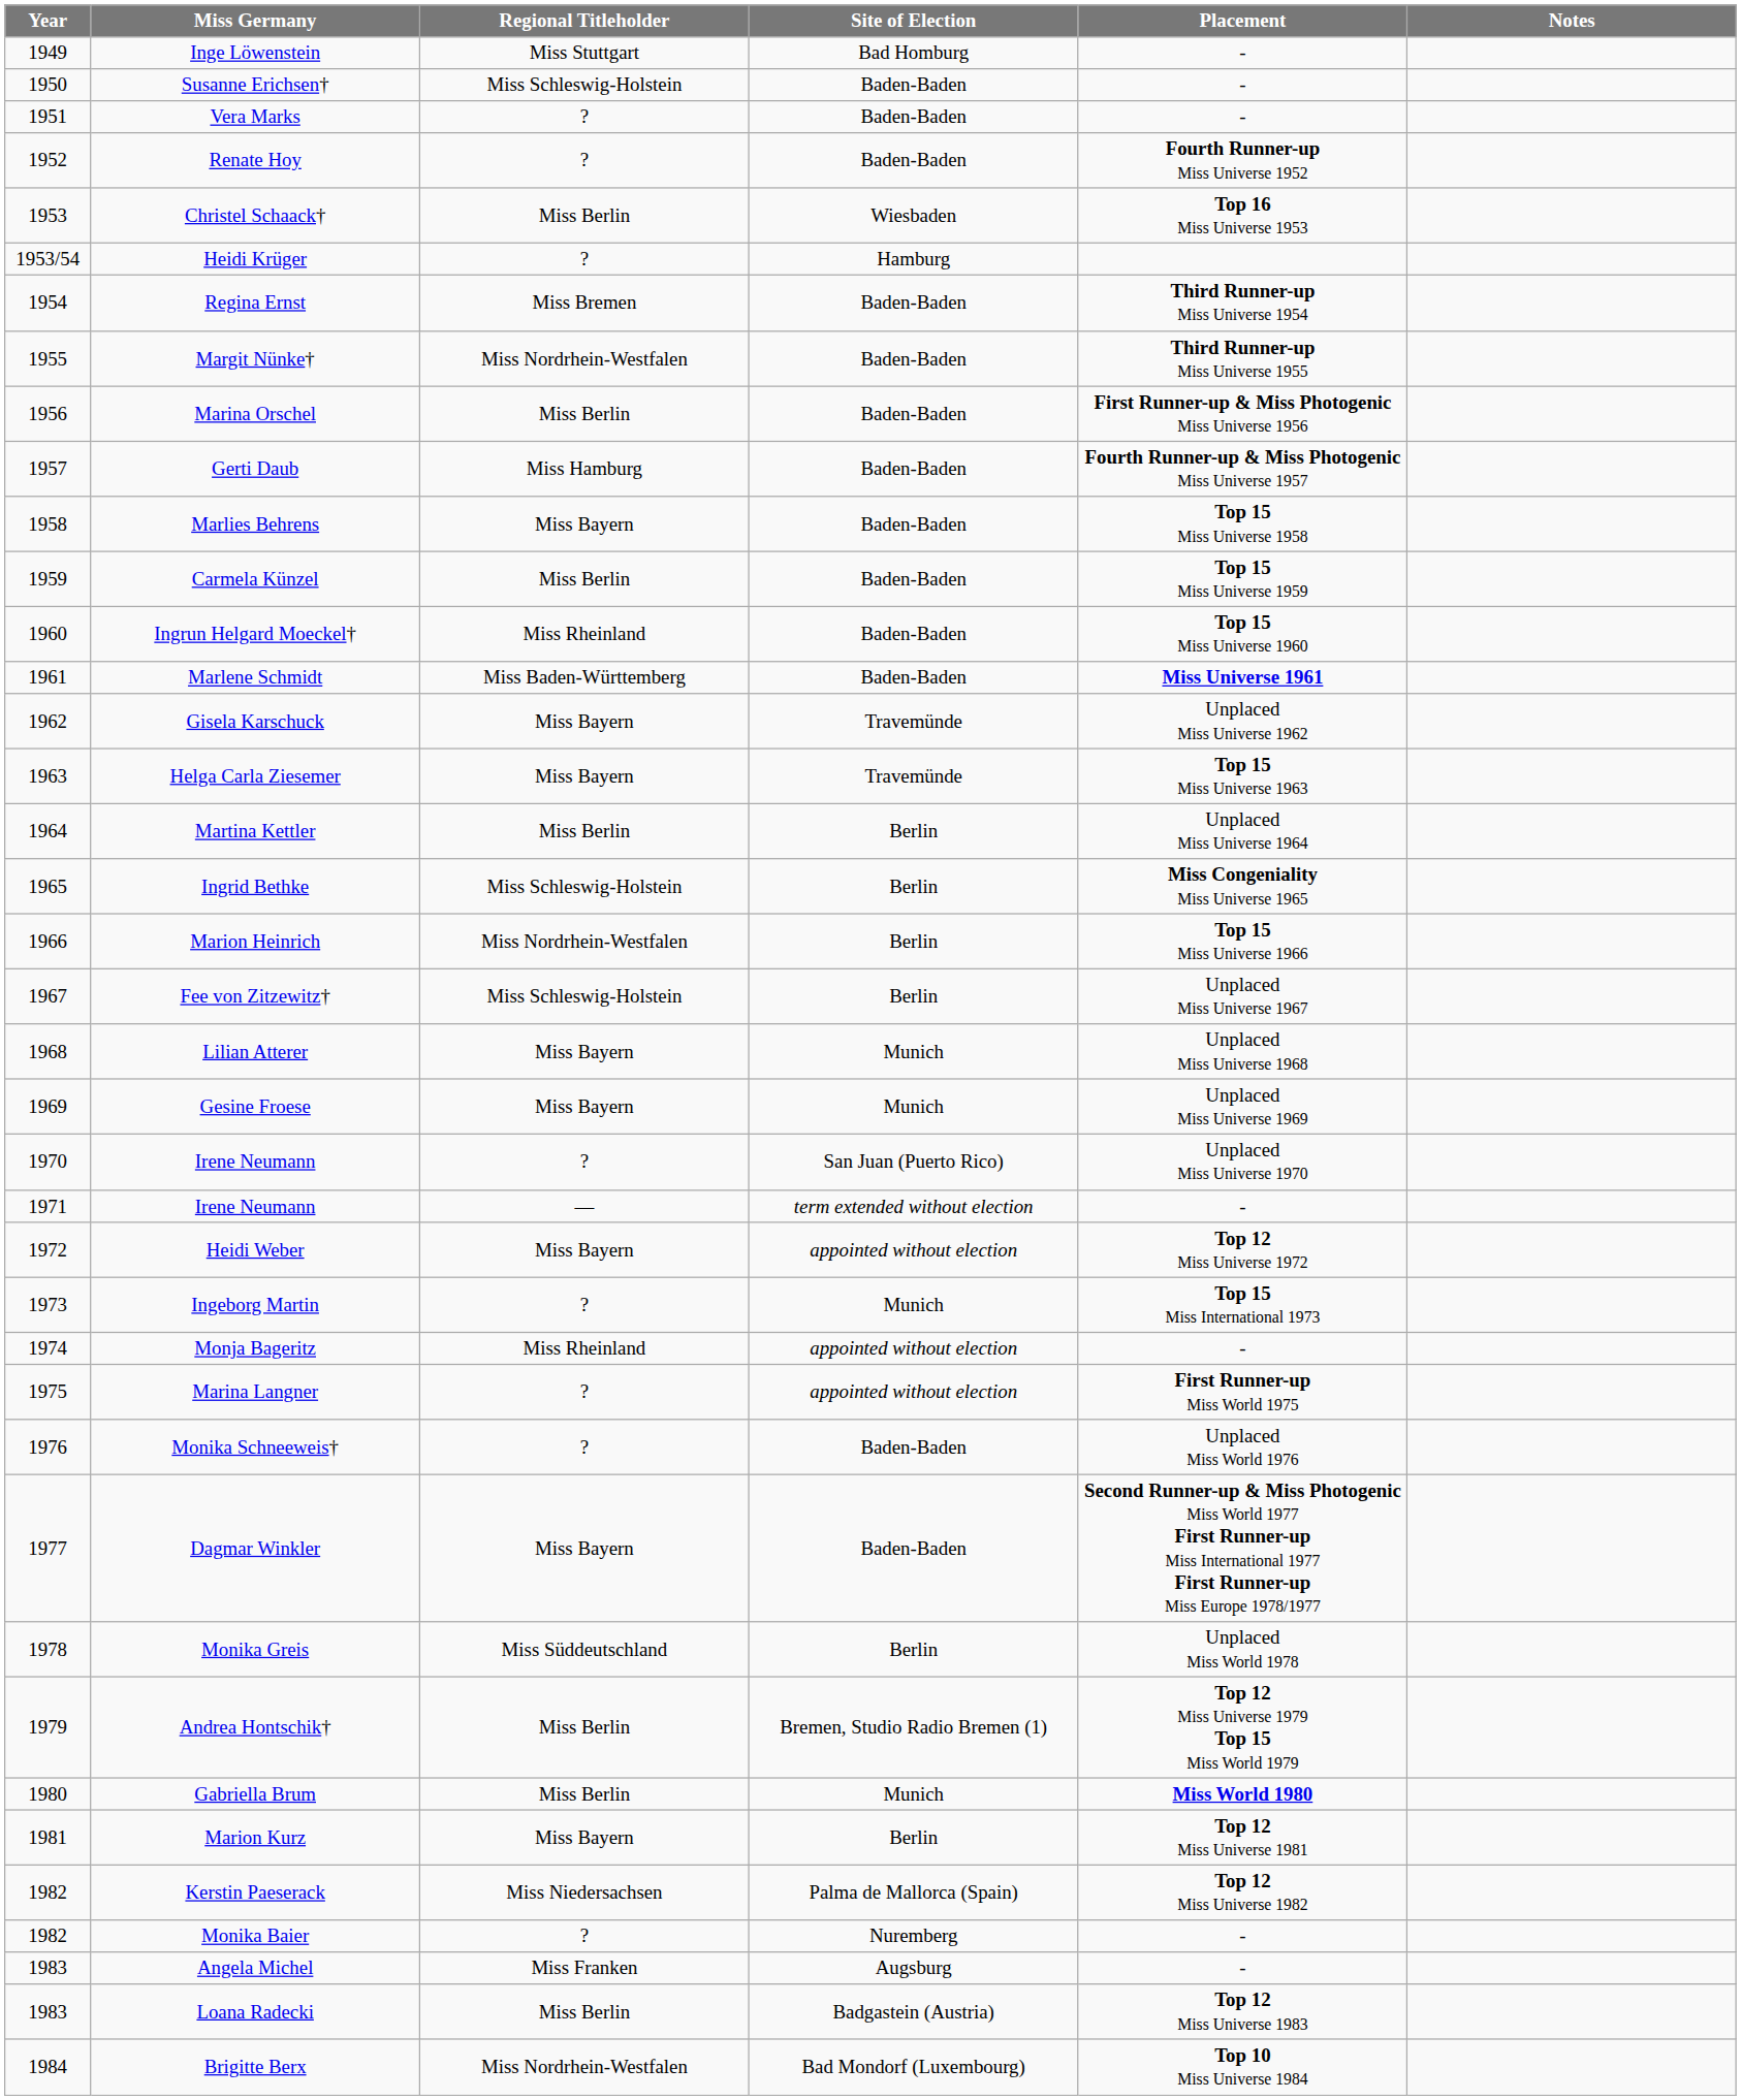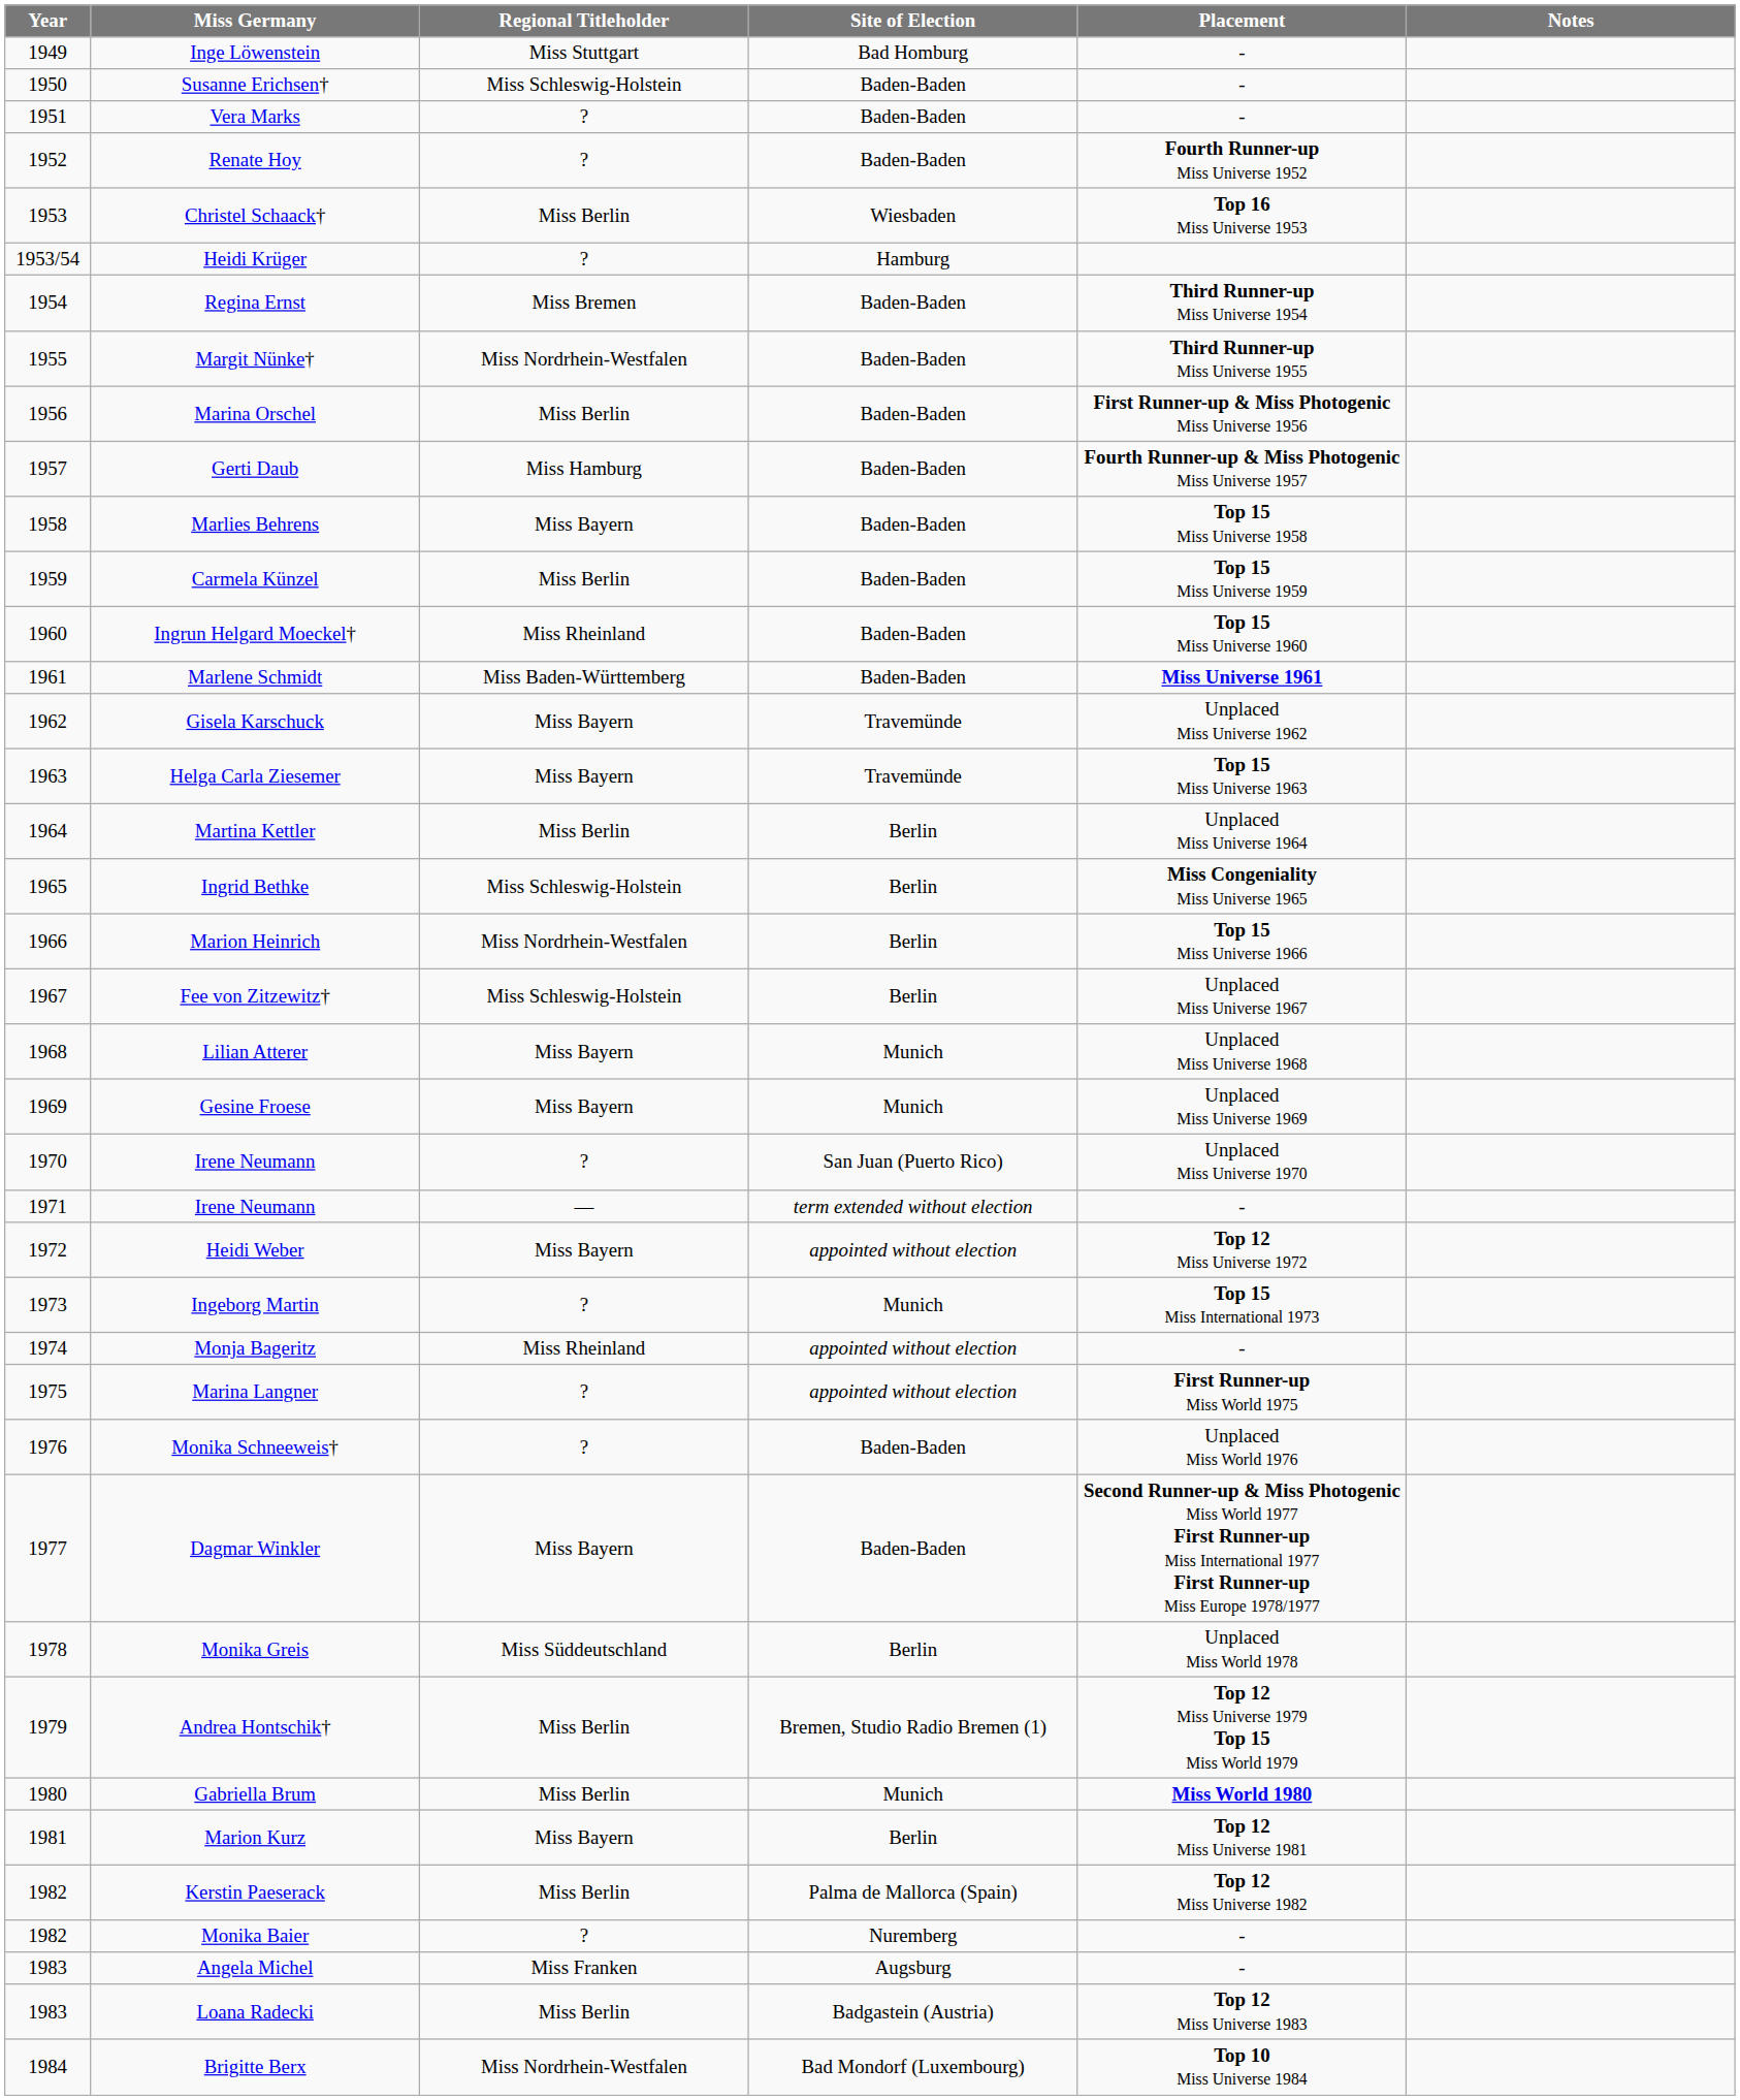 <table class="wikitable sortable" style="font-size: 95%; text-align:center">
 <tr>
 <th width="60" style="background-color:#787878;color:#FFFFFF;">Year</th>
 <th width="250" style="background-color:#787878;color:#FFFFFF;">Miss Germany</th>
 <th width="250" style="background-color:#787878;color:#FFFFFF;">Regional Titleholder</th>
 <th width="250" style="background-color:#787878;color:#FFFFFF;">Site of Election</th>
 <th width="250" style="background-color:#787878;color:#FFFFFF;">Placement</th>
 <th width="250" style="background-color:#787878;color:#FFFFFF;">Notes</th>
 </tr>
 <tr>
 <td>1949</td>
 <td><a href='#'>Inge Löwenstein</a></td>
 <td>Miss Stuttgart</td>
 <td>Bad Homburg</td>
 <td>-</td>
 <td></td>
 </tr>
 <tr>
 <td>1950</td>
 <td><a href='#'>Susanne Erichsen</a>†</td>
 <td> Miss Schleswig-Holstein</td>
 <td>Baden-Baden</td>
 <td>-</td>
 <td></td>
 </tr>
 <tr>
 <td>1951</td>
 <td><a href='#'>Vera Marks</a></td>
 <td>?</td>
 <td>Baden-Baden</td>
 <td>-</td>
 <td></td>
 </tr>
 <tr>
 <td>1952</td>
 <td><a href='#'>Renate Hoy</a></td>
 <td>?</td>
 <td>Baden-Baden</td>
 <td><strong>Fourth Runner-up</strong><br><small>Miss Universe 1952</small></td>
 <td></td>
 </tr>
 <tr>
 <td>1953</td>
 <td><a href='#'>Christel Schaack</a>†</td>
 <td> Miss Berlin</td>
 <td>Wiesbaden</td>
 <td><strong>Top 16</strong><br><small>Miss Universe 1953</small></td>
 <td></td>
 </tr>
 <tr>
 <td>1953/54</td>
 <td><a href='#'>Heidi Krüger</a></td>
 <td>?</td>
 <td>Hamburg</td>
 <td></td>
 <td></td>
 </tr>
 <tr>
 <td>1954</td>
 <td><a href='#'>Regina Ernst</a></td>
 <td> Miss Bremen</td>
 <td>Baden-Baden</td>
 <td><strong>Third Runner-up</strong><br><small>Miss Universe 1954</small></td>
 <td></td>
 </tr>
 <tr>
 <td>1955</td>
 <td><a href='#'>Margit Nünke</a>†</td>
 <td> Miss Nordrhein-Westfalen</td>
 <td>Baden-Baden</td>
 <td><strong>Third Runner-up</strong><br><small>Miss Universe 1955</small></td>
 <td></td>
 </tr>
 <tr>
 <td>1956</td>
 <td><a href='#'>Marina Orschel</a><br></td>
 <td> Miss Berlin</td>
 <td>Baden-Baden</td>
 <td><strong>First Runner-up & Miss Photogenic</strong><br><small>Miss Universe 1956</small></td>
 <td></td>
 </tr>
 <tr>
 <td>1957</td>
 <td><a href='#'>Gerti Daub</a></td>
 <td> Miss Hamburg</td>
 <td>Baden-Baden</td>
 <td><strong>Fourth Runner-up & Miss Photogenic</strong><br><small>Miss Universe 1957</small></td>
 <td></td>
 </tr>
 <tr>
 <td>1958</td>
 <td><a href='#'>Marlies Behrens</a></td>
 <td> Miss Bayern</td>
 <td>Baden-Baden</td>
 <td><strong>Top 15</strong><br><small>Miss Universe 1958</small></td>
 <td></td>
 </tr>
 <tr>
 <td>1959</td>
 <td><a href='#'>Carmela Künzel</a></td>
 <td> Miss Berlin</td>
 <td>Baden-Baden</td>
 <td><strong>Top 15</strong><br><small>Miss Universe 1959</small></td>
 <td></td>
 </tr>
 <tr>
 <td>1960</td>
 <td><a href='#'>Ingrun Helgard Moeckel</a>†</td>
 <td> Miss Rheinland</td>
 <td>Baden-Baden</td>
 <td><strong>Top 15</strong><br><small>Miss Universe 1960</small></td>
 <td></td>
 </tr>
 <tr>
 <td>1961</td>
 <td><a href='#'>Marlene Schmidt</a></td>
 <td> Miss Baden-Württemberg</td>
 <td>Baden-Baden</td>
 <td><strong><a href='#'>Miss Universe 1961</a></strong></td>
 <td></td>
 </tr>
 <tr>
 <td>1962</td>
 <td><a href='#'>Gisela Karschuck</a></td>
 <td> Miss Bayern</td>
 <td>Travemünde</td>
 <td>Unplaced<br><small>Miss Universe 1962</small></td>
 <td></td>
 </tr>
 <tr>
 <td>1963</td>
 <td><a href='#'>Helga Carla Ziesemer</a></td>
 <td> Miss Bayern</td>
 <td>Travemünde</td>
 <td><strong>Top 15</strong><br><small>Miss Universe 1963</small></td>
 <td></td>
 </tr>
 <tr>
 <td>1964</td>
 <td><a href='#'>Martina Kettler</a></td>
 <td> Miss Berlin</td>
 <td>Berlin</td>
 <td>Unplaced<br><small>Miss Universe 1964</small></td>
 <td></td>
 </tr>
 <tr>
 <td>1965</td>
 <td><a href='#'>Ingrid Bethke</a></td>
 <td> Miss Schleswig-Holstein</td>
 <td>Berlin</td>
 <td><strong>Miss Congeniality</strong><br><small>Miss Universe 1965</small></td>
 <td></td>
 </tr>
 <tr>
 <td>1966</td>
 <td><a href='#'>Marion Heinrich</a></td>
 <td> Miss Nordrhein-Westfalen</td>
 <td>Berlin</td>
 <td><strong>Top 15</strong><br><small>Miss Universe 1966</small></td>
 <td></td>
 </tr>
 <tr>
 <td>1967</td>
 <td><a href='#'>Fee von Zitzewitz</a>†</td>
 <td> Miss Schleswig-Holstein</td>
 <td>Berlin</td>
 <td>Unplaced<br><small>Miss Universe 1967</small></td>
 <td></td>
 </tr>
 <tr>
 <td>1968</td>
 <td><a href='#'>Lilian Atterer</a></td>
 <td> Miss Bayern</td>
 <td>Munich</td>
 <td>Unplaced<br><small>Miss Universe 1968</small></td>
 <td></td>
 </tr>
 <tr>
 <td>1969</td>
 <td><a href='#'>Gesine Froese</a></td>
 <td> Miss Bayern</td>
 <td>Munich</td>
 <td>Unplaced<br><small>Miss Universe 1969</small></td>
 <td></td>
 </tr>
 <tr>
 <td>1970</td>
 <td><a href='#'>Irene Neumann</a></td>
 <td>?</td>
 <td>San Juan (Puerto Rico)</td>
 <td>Unplaced<br><small>Miss Universe 1970</small></td>
 <td></td>
 </tr>
 <tr>
 <td>1971</td>
 <td><a href='#'>Irene Neumann</a></td>
 <td>—</td>
 <td><em>term extended without election</em></td>
 <td>-</td>
 <td></td>
 </tr>
 <tr>
 <td>1972</td>
 <td><a href='#'>Heidi Weber</a></td>
 <td> Miss Bayern</td>
 <td><em>appointed without election</em></td>
 <td><strong>Top 12</strong><br><small>Miss Universe 1972</small></td>
 <td></td>
 </tr>
 <tr>
 <td>1973</td>
 <td><a href='#'>Ingeborg Martin</a></td>
 <td>?</td>
 <td>Munich</td>
 <td><strong>Top 15</strong><br><small>Miss International 1973</small></td>
 <td></td>
 </tr>
 <tr>
 <td>1974</td>
 <td><a href='#'>Monja Bageritz</a></td>
 <td> Miss Rheinland</td>
 <td><em>appointed without election</em></td>
 <td>-</td>
 <td></td>
 </tr>
 <tr>
 <td>1975</td>
 <td><a href='#'>Marina Langner</a></td>
 <td>?</td>
 <td><em>appointed without election</em></td>
 <td><strong>First Runner-up</strong><br><small>Miss World 1975</small></td>
 <td></td>
 </tr>
 <tr>
 <td>1976</td>
 <td><a href='#'>Monika Schneeweis</a>†</td>
 <td>?</td>
 <td>Baden-Baden</td>
 <td>Unplaced<br><small>Miss World 1976</small></td>
 <td></td>
 </tr>
 <tr>
 <td>1977</td>
 <td><a href='#'>Dagmar Winkler</a></td>
 <td> Miss Bayern</td>
 <td>Baden-Baden</td>
 <td><strong>Second Runner-up & Miss Photogenic</strong><br><small>Miss World 1977</small><br><strong>First Runner-up</strong><br><small>Miss International 1977</small><br><strong>First Runner-up</strong><br><small>Miss Europe 1978/1977</small></td>
 <td></td>
 </tr>
 <tr>
 <td>1978</td>
 <td><a href='#'>Monika Greis</a></td>
 <td> Miss Süddeutschland</td>
 <td>Berlin</td>
 <td>Unplaced<br><small>Miss World 1978</small></td>
 <td></td>
 </tr>
 <tr>
 <td>1979</td>
 <td><a href='#'>Andrea Hontschik</a>†</td>
 <td> Miss Berlin</td>
 <td>Bremen, Studio Radio Bremen (1)</td>
 <td><strong>Top 12</strong><br><small>Miss Universe 1979</small><br><strong>Top 15</strong><br><small>Miss World 1979</small></td>
 <td></td>
 </tr>
 <tr>
 <td>1980</td>
 <td><a href='#'>Gabriella Brum</a></td>
 <td> Miss Berlin</td>
 <td>Munich</td>
 <td><strong><a href='#'>Miss World 1980</a></strong></td>
 <td></td>
 </tr>
 <tr>
 <td>1981</td>
 <td><a href='#'>Marion Kurz</a></td>
 <td> Miss Bayern</td>
 <td>Berlin</td>
 <td><strong>Top 12</strong><br><small>Miss Universe 1981</small></td>
 <td></td>
 </tr>
 <tr>
 <td>1982</td>
 <td><a href='#'>Kerstin Paeserack</a></td>
-<td> Miss Niedersachsen</td>
+<td> Miss Berlin</td>
 <td>Palma de Mallorca (Spain)</td>
 <td><strong>Top 12</strong><br><small>Miss Universe 1982</small></td>
 <td></td>
 </tr>
 <tr>
 <td>1982</td>
 <td><a href='#'>Monika Baier</a></td>
 <td>?</td>
 <td>Nuremberg</td>
 <td>-</td>
 <td></td>
 </tr>
 <tr>
 <td>1983</td>
 <td><a href='#'>Angela Michel</a></td>
 <td> Miss Franken</td>
 <td>Augsburg</td>
 <td>-</td>
 <td></td>
 </tr>
 <tr>
 <td>1983</td>
 <td><a href='#'>Loana Radecki</a></td>
 <td> Miss Berlin</td>
 <td>Badgastein (Austria)</td>
 <td><strong>Top 12</strong><br><small>Miss Universe 1983</small></td>
 <td></td>
 </tr>
 <tr>
 <td>1984</td>
 <td><a href='#'>Brigitte Berx</a></td>
 <td> Miss Nordrhein-Westfalen</td>
 <td>Bad Mondorf (Luxembourg)</td>
 <td><strong>Top 10</strong><br><small>Miss Universe 1984</small></td>
 <td></td>
 </tr>
 </table>
